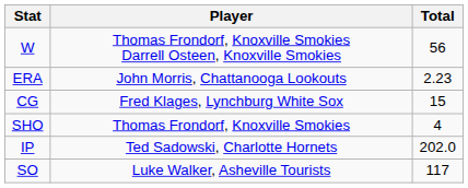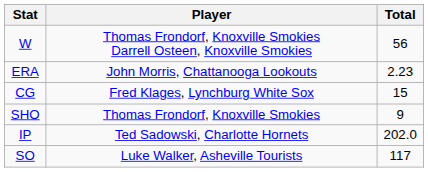 <table class="wikitable" width="40%" style="text-align:center;">
 <tr>
 <th width="5%">Stat</th>
 <th width="60%">Player</th>
 <th width="5%">Total</th>
 </tr>
 <tr>
 <td><a href='#'>W</a></td>
 <td><a href='#'>Thomas Frondorf</a>, <a href='#'>Knoxville Smokies</a> <br> <a href='#'>Darrell Osteen</a>, <a href='#'>Knoxville Smokies</a></td>
 <td>56</td>
 </tr>
 <tr>
 <td><a href='#'>ERA</a></td>
 <td><a href='#'>John Morris</a>, <a href='#'>Chattanooga Lookouts</a></td>
 <td>2.23</td>
 </tr>
 <tr>
 <td><a href='#'>CG</a></td>
 <td><a href='#'>Fred Klages</a>, <a href='#'>Lynchburg White Sox</a></td>
 <td>15</td>
 </tr>
 <tr>
 <td><a href='#'>SHO</a></td>
 <td><a href='#'>Thomas Frondorf</a>, <a href='#'>Knoxville Smokies</a></td>
-<td>4</td>
+<td>9</td>
 </tr>
 <tr>
 <td><a href='#'>IP</a></td>
 <td><a href='#'>Ted Sadowski</a>, <a href='#'>Charlotte Hornets</a></td>
 <td>202.0</td>
 </tr>
 <tr>
 <td><a href='#'>SO</a></td>
 <td><a href='#'>Luke Walker</a>, <a href='#'>Asheville Tourists</a></td>
 <td>117</td>
 </tr>
 </table>
